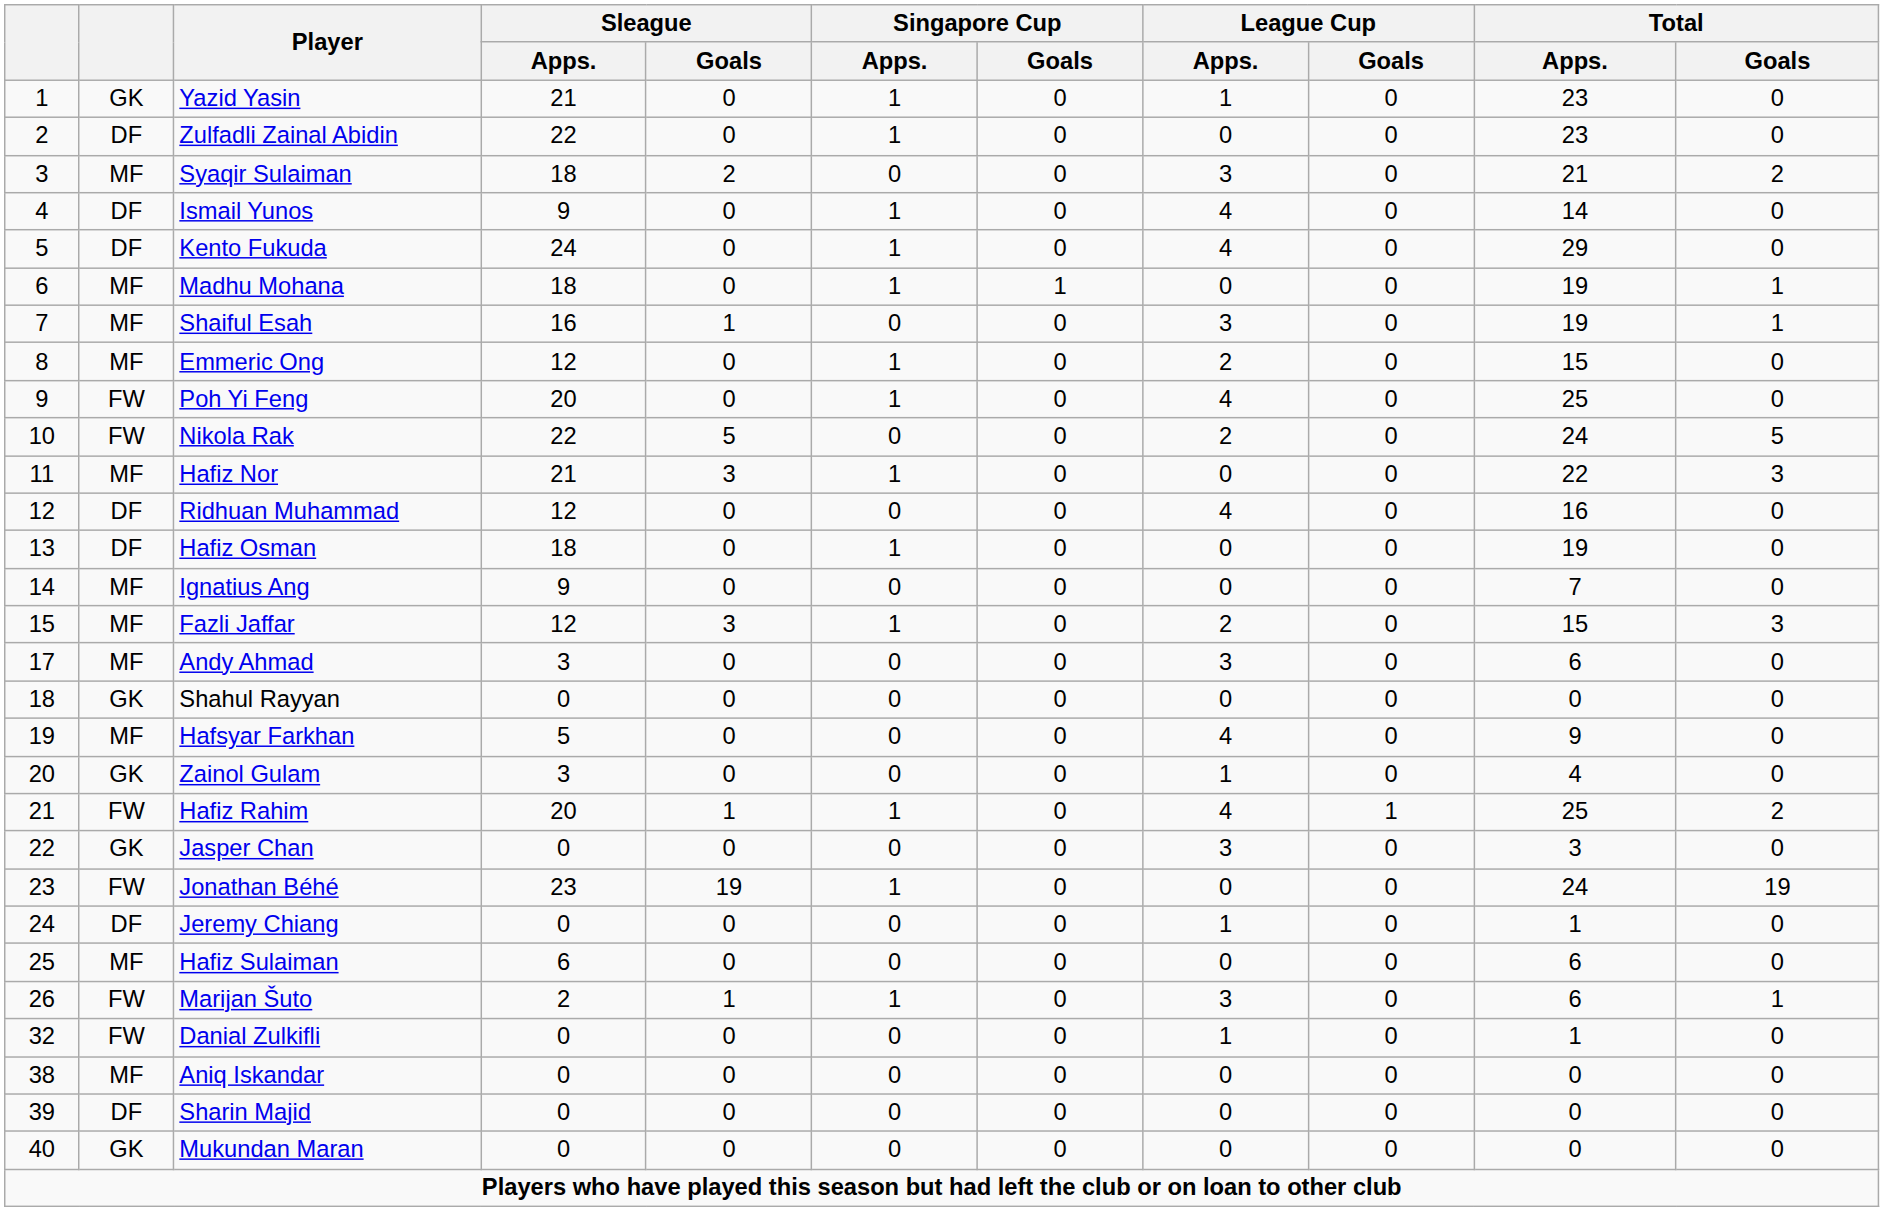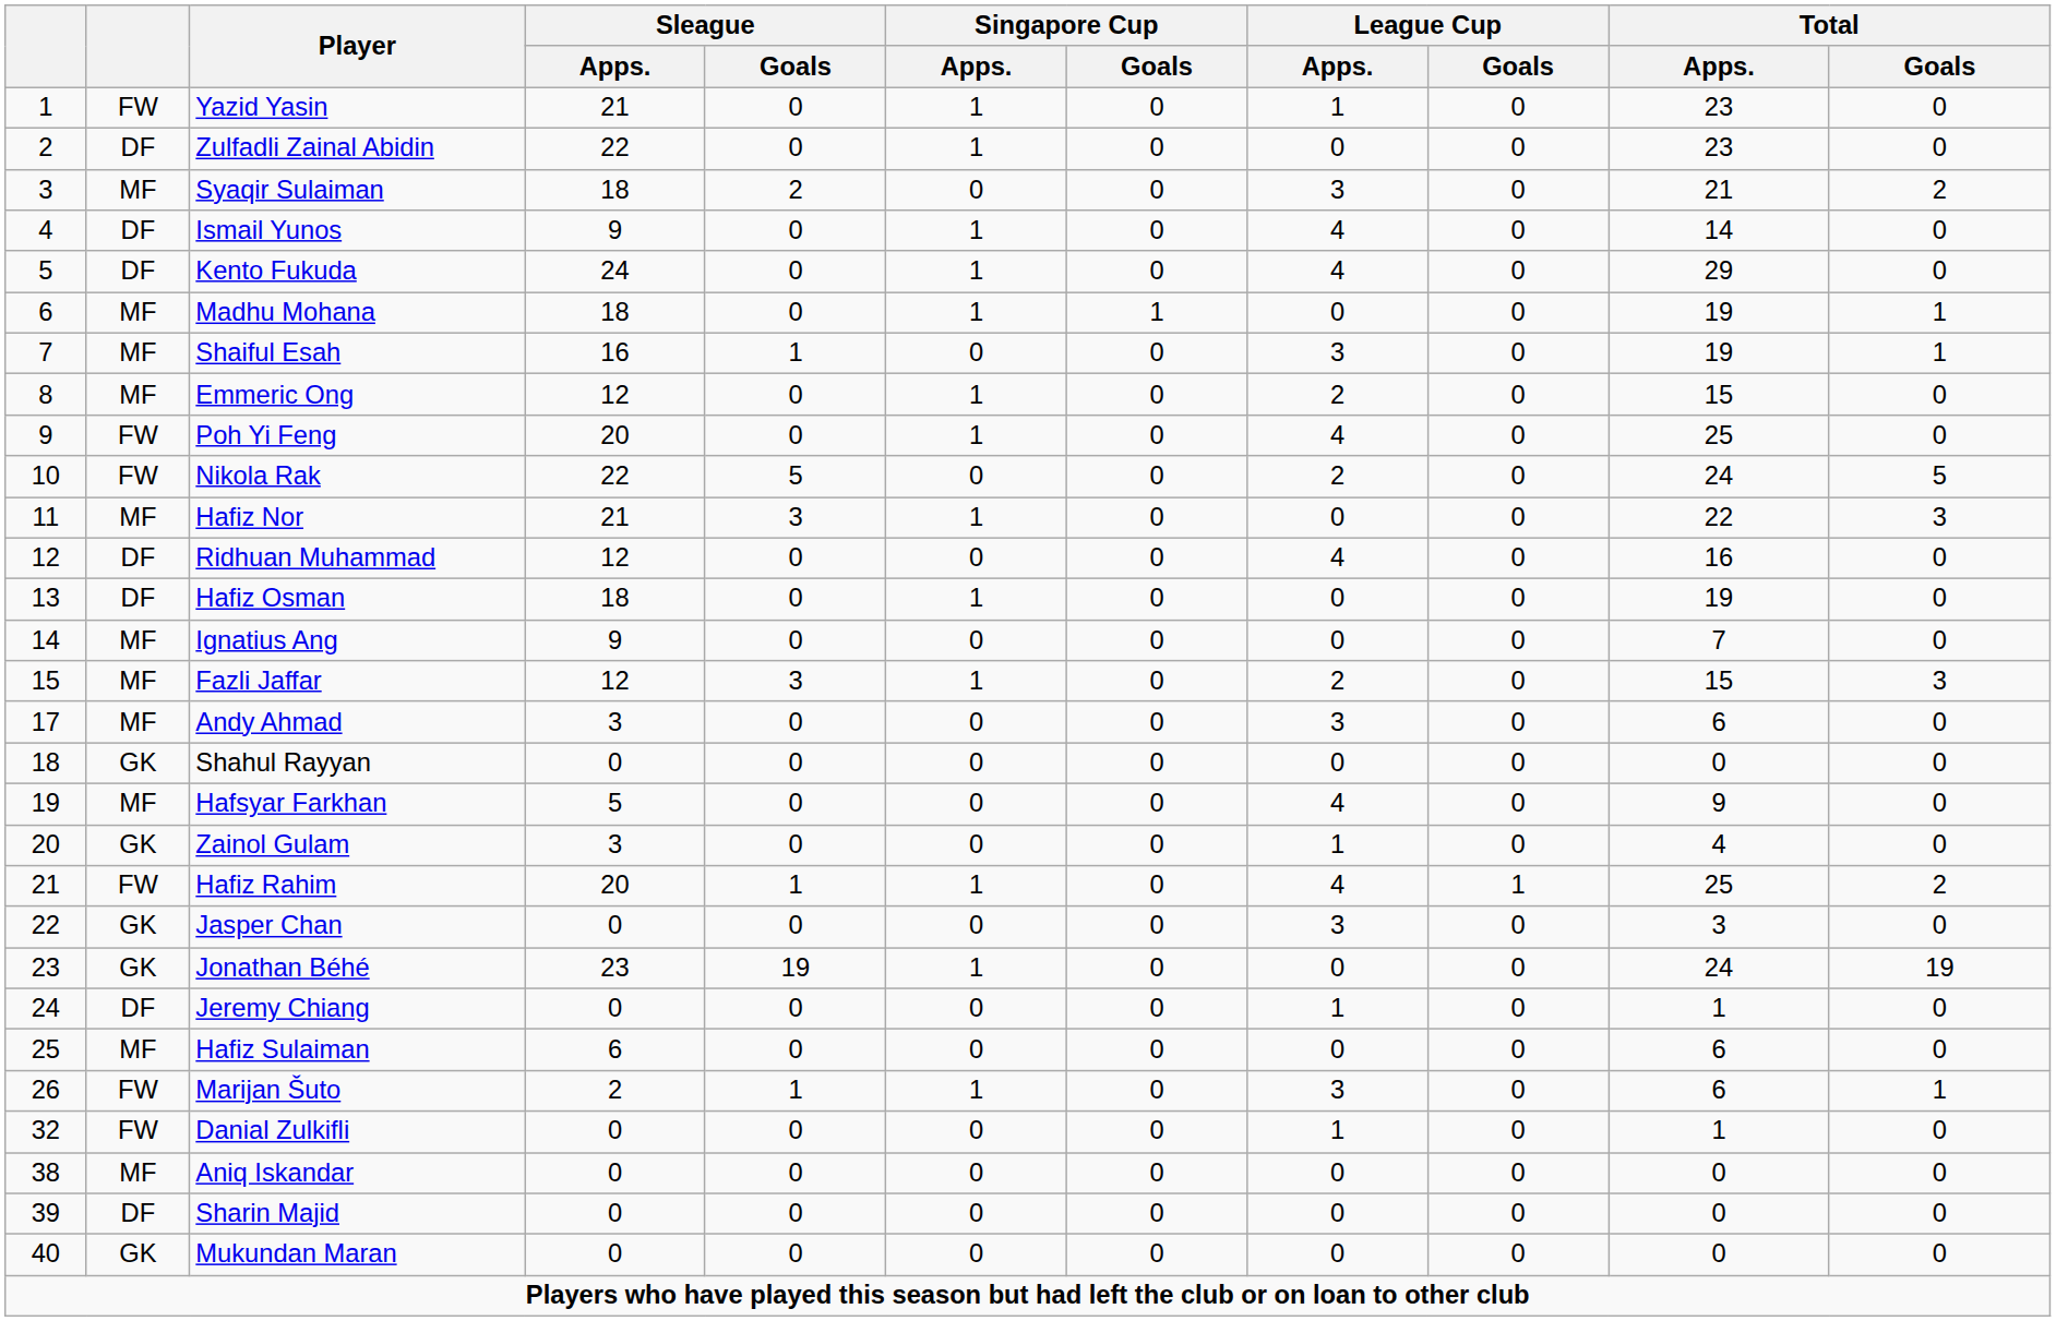 <table class="wikitable" style="text-align:center; font-size:100%; width:80%;">
 <tr>
 <th rowspan=2></th>
 <th rowspan=2></th>
 <th rowspan=2 width="200">Player</th>
 <th colspan=2 width="105">Sleague</th>
 <th colspan=2 width="105">Singapore Cup</th>
 <th colspan=2 width="105">League Cup</th>
 <th colspan=2 width="130">Total</th>
 </tr>
 <tr>
 <th>Apps.</th>
 <th>Goals</th>
 <th>Apps.</th>
 <th>Goals</th>
 <th>Apps.</th>
 <th>Goals</th>
 <th>Apps.</th>
 <th>Goals</th>
 </tr>
 <tr>
 <td>1</td>
-<td>GK</td>
+<td>FW</td>
 <td align="left"> <a href='#'>Yazid Yasin</a></td>
 <td>21</td>
 <td>0</td>
 <td>1</td>
 <td>0</td>
 <td>1</td>
 <td>0</td>
 <td>23</td>
 <td>0</td>
 </tr>
 <tr>
 <td>2</td>
 <td>DF</td>
 <td align="left"> <a href='#'>Zulfadli Zainal Abidin</a></td>
 <td>22</td>
 <td>0</td>
 <td>1</td>
 <td>0</td>
 <td>0</td>
 <td>0</td>
 <td>23</td>
 <td>0</td>
 </tr>
 <tr>
 <td>3</td>
 <td>MF</td>
 <td align="left"> <a href='#'>Syaqir Sulaiman</a></td>
 <td>18</td>
 <td>2</td>
 <td>0</td>
 <td>0</td>
 <td>3</td>
 <td>0</td>
 <td>21</td>
 <td>2</td>
 </tr>
 <tr>
 <td>4</td>
 <td>DF</td>
 <td align="left"> <a href='#'>Ismail Yunos</a></td>
 <td>9</td>
 <td>0</td>
 <td>1</td>
 <td>0</td>
 <td>4</td>
 <td>0</td>
 <td>14</td>
 <td>0</td>
 </tr>
 <tr>
 <td>5</td>
 <td>DF</td>
 <td align="left"> <a href='#'>Kento Fukuda</a></td>
 <td>24</td>
 <td>0</td>
 <td>1</td>
 <td>0</td>
 <td>4</td>
 <td>0</td>
 <td>29</td>
 <td>0</td>
 </tr>
 <tr>
 <td>6</td>
 <td>MF</td>
 <td align="left"> <a href='#'>Madhu Mohana</a></td>
 <td>18</td>
 <td>0</td>
 <td>1</td>
 <td>1</td>
 <td>0</td>
 <td>0</td>
 <td>19</td>
 <td>1</td>
 </tr>
 <tr>
 <td>7</td>
 <td>MF</td>
 <td align="left"> <a href='#'>Shaiful Esah</a></td>
 <td>16</td>
 <td>1</td>
 <td>0</td>
 <td>0</td>
 <td>3</td>
 <td>0</td>
 <td>19</td>
 <td>1</td>
 </tr>
 <tr>
 <td>8</td>
 <td>MF</td>
 <td align="left"> <a href='#'>Emmeric Ong</a></td>
 <td>12</td>
 <td>0</td>
 <td>1</td>
 <td>0</td>
 <td>2</td>
 <td>0</td>
 <td>15</td>
 <td>0</td>
 </tr>
 <tr>
 <td>9</td>
 <td>FW</td>
 <td align="left"> <a href='#'>Poh Yi Feng</a></td>
 <td>20</td>
 <td>0</td>
 <td>1</td>
 <td>0</td>
 <td>4</td>
 <td>0</td>
 <td>25</td>
 <td>0</td>
 </tr>
 <tr>
 <td>10</td>
 <td>FW</td>
 <td align="left"> <a href='#'>Nikola Rak</a></td>
 <td>22</td>
 <td>5</td>
 <td>0</td>
 <td>0</td>
 <td>2</td>
 <td>0</td>
 <td>24</td>
 <td>5</td>
 </tr>
 <tr>
 <td>11</td>
 <td>MF</td>
 <td align="left"> <a href='#'>Hafiz Nor</a></td>
 <td>21</td>
 <td>3</td>
 <td>1</td>
 <td>0</td>
 <td>0</td>
 <td>0</td>
 <td>22</td>
 <td>3</td>
 </tr>
 <tr>
 <td>12</td>
 <td>DF</td>
 <td align="left"> <a href='#'>Ridhuan Muhammad</a></td>
 <td>12</td>
 <td>0</td>
 <td>0</td>
 <td>0</td>
 <td>4</td>
 <td>0</td>
 <td>16</td>
 <td>0</td>
 </tr>
 <tr>
 <td>13</td>
 <td>DF</td>
 <td align="left"> <a href='#'>Hafiz Osman</a></td>
 <td>18</td>
 <td>0</td>
 <td>1</td>
 <td>0</td>
 <td>0</td>
 <td>0</td>
 <td>19</td>
 <td>0</td>
 </tr>
 <tr>
 <td>14</td>
 <td>MF</td>
 <td align="left"> <a href='#'>Ignatius Ang</a></td>
 <td>9</td>
 <td>0</td>
 <td>0</td>
 <td>0</td>
 <td>0</td>
 <td>0</td>
 <td>7</td>
 <td>0</td>
 </tr>
 <tr>
 <td>15</td>
 <td>MF</td>
 <td align="left"> <a href='#'>Fazli Jaffar</a></td>
 <td>12</td>
 <td>3</td>
 <td>1</td>
 <td>0</td>
 <td>2</td>
 <td>0</td>
 <td>15</td>
 <td>3</td>
 </tr>
 <tr>
 <td>17</td>
 <td>MF</td>
 <td align="left"> <a href='#'>Andy Ahmad</a></td>
 <td>3</td>
 <td>0</td>
 <td>0</td>
 <td>0</td>
 <td>3</td>
 <td>0</td>
 <td>6</td>
 <td>0</td>
 </tr>
 <tr>
 <td>18</td>
 <td>GK</td>
 <td align="left"> Shahul Rayyan</td>
 <td>0</td>
 <td>0</td>
 <td>0</td>
 <td>0</td>
 <td>0</td>
 <td>0</td>
 <td>0</td>
 <td>0</td>
 </tr>
 <tr>
 <td>19</td>
 <td>MF</td>
 <td align="left"> <a href='#'>Hafsyar Farkhan</a></td>
 <td>5</td>
 <td>0</td>
 <td>0</td>
 <td>0</td>
 <td>4</td>
 <td>0</td>
 <td>9</td>
 <td>0</td>
 </tr>
 <tr>
 <td>20</td>
 <td>GK</td>
 <td align="left"> <a href='#'>Zainol Gulam</a></td>
 <td>3</td>
 <td>0</td>
 <td>0</td>
 <td>0</td>
 <td>1</td>
 <td>0</td>
 <td>4</td>
 <td>0</td>
 </tr>
 <tr>
 <td>21</td>
 <td>FW</td>
 <td align="left"> <a href='#'>Hafiz Rahim</a></td>
 <td>20</td>
 <td>1</td>
 <td>1</td>
 <td>0</td>
 <td>4</td>
 <td>1</td>
 <td>25</td>
 <td>2</td>
 </tr>
 <tr>
 <td>22</td>
 <td>GK</td>
 <td align="left"> <a href='#'>Jasper Chan</a></td>
 <td>0</td>
 <td>0</td>
 <td>0</td>
 <td>0</td>
 <td>3</td>
 <td>0</td>
 <td>3</td>
 <td>0</td>
 </tr>
 <tr>
 <td>23</td>
-<td>FW</td>
+<td>GK</td>
 <td align="left"> <a href='#'>Jonathan Béhé</a></td>
 <td>23</td>
 <td>19</td>
 <td>1</td>
 <td>0</td>
 <td>0</td>
 <td>0</td>
 <td>24</td>
 <td>19</td>
 </tr>
 <tr>
 <td>24</td>
 <td>DF</td>
 <td align="left"> <a href='#'>Jeremy Chiang</a></td>
 <td>0</td>
 <td>0</td>
 <td>0</td>
 <td>0</td>
 <td>1</td>
 <td>0</td>
 <td>1</td>
 <td>0</td>
 </tr>
 <tr>
 <td>25</td>
 <td>MF</td>
 <td align="left"> <a href='#'>Hafiz Sulaiman</a></td>
 <td>6</td>
 <td>0</td>
 <td>0</td>
 <td>0</td>
 <td>0</td>
 <td>0</td>
 <td>6</td>
 <td>0</td>
 </tr>
 <tr>
 <td>26</td>
 <td>FW</td>
 <td align="left"> <a href='#'>Marijan Šuto</a></td>
 <td>2</td>
 <td>1</td>
 <td>1</td>
 <td>0</td>
 <td>3</td>
 <td>0</td>
 <td>6</td>
 <td>1</td>
 </tr>
 <tr>
 <td>32</td>
 <td>FW</td>
 <td align="left"> <a href='#'>Danial Zulkifli</a></td>
 <td>0</td>
 <td>0</td>
 <td>0</td>
 <td>0</td>
 <td>1</td>
 <td>0</td>
 <td>1</td>
 <td>0</td>
 </tr>
 <tr>
 <td>38</td>
 <td>MF</td>
 <td align="left"> <a href='#'>Aniq Iskandar</a></td>
 <td>0</td>
 <td>0</td>
 <td>0</td>
 <td>0</td>
 <td>0</td>
 <td>0</td>
 <td>0</td>
 <td>0</td>
 </tr>
 <tr>
 <td>39</td>
 <td>DF</td>
 <td align="left"> <a href='#'>Sharin Majid</a></td>
 <td>0</td>
 <td>0</td>
 <td>0</td>
 <td>0</td>
 <td>0</td>
 <td>0</td>
 <td>0</td>
 <td>0</td>
 </tr>
 <tr>
 <td>40</td>
 <td>GK</td>
 <td align="left"> <a href='#'>Mukundan Maran</a></td>
 <td>0</td>
 <td>0</td>
 <td>0</td>
 <td>0</td>
 <td>0</td>
 <td>0</td>
 <td>0</td>
 <td>0</td>
 </tr>
 <tr>
 <td colspan="17"><strong>Players who have played this season but had left the club or on loan to other club</strong></td>
 </tr>
 <tr>
 </tr>
 </table>
